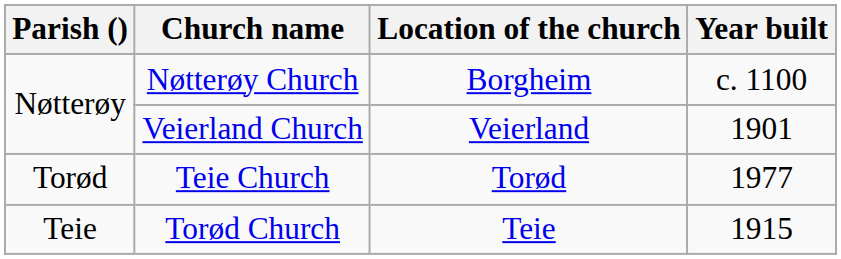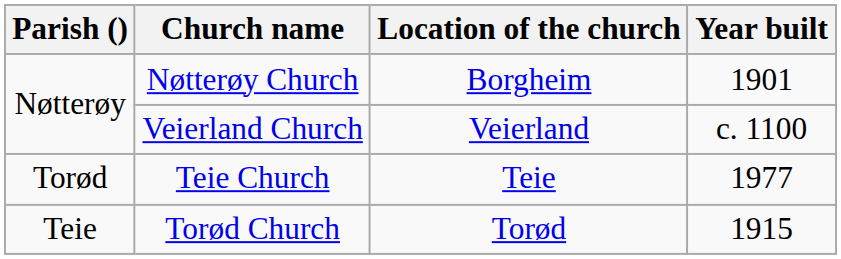 <table class="wikitable" style="text-align:center">
 <tr>
 <th>Parish ()</th>
 <th>Church name</th>
 <th>Location of the church</th>
 <th>Year built</th>
 </tr>
 <tr>
 <td rowspan="2">Nøtterøy</td>
 <td><a href='#'>Nøtterøy Church</a></td>
 <td><a href='#'>Borgheim</a></td>
-<td>c. 1100</td>
+<td>1901</td>
 </tr>
 <tr>
 <td><a href='#'>Veierland Church</a></td>
 <td><a href='#'>Veierland</a></td>
-<td>1901</td>
+<td>c. 1100</td>
 </tr>
 <tr>
 <td rowspan="1">Torød</td>
 <td><a href='#'>Teie Church</a></td>
-<td><a href='#'>Torød</a></td>
+<td><a href='#'>Teie</a></td>
 <td>1977</td>
 </tr>
 <tr>
 <td rowspan="1">Teie</td>
 <td><a href='#'>Torød Church</a></td>
-<td><a href='#'>Teie</a></td>
+<td><a href='#'>Torød</a></td>
 <td>1915</td>
 </tr>
 </table>
